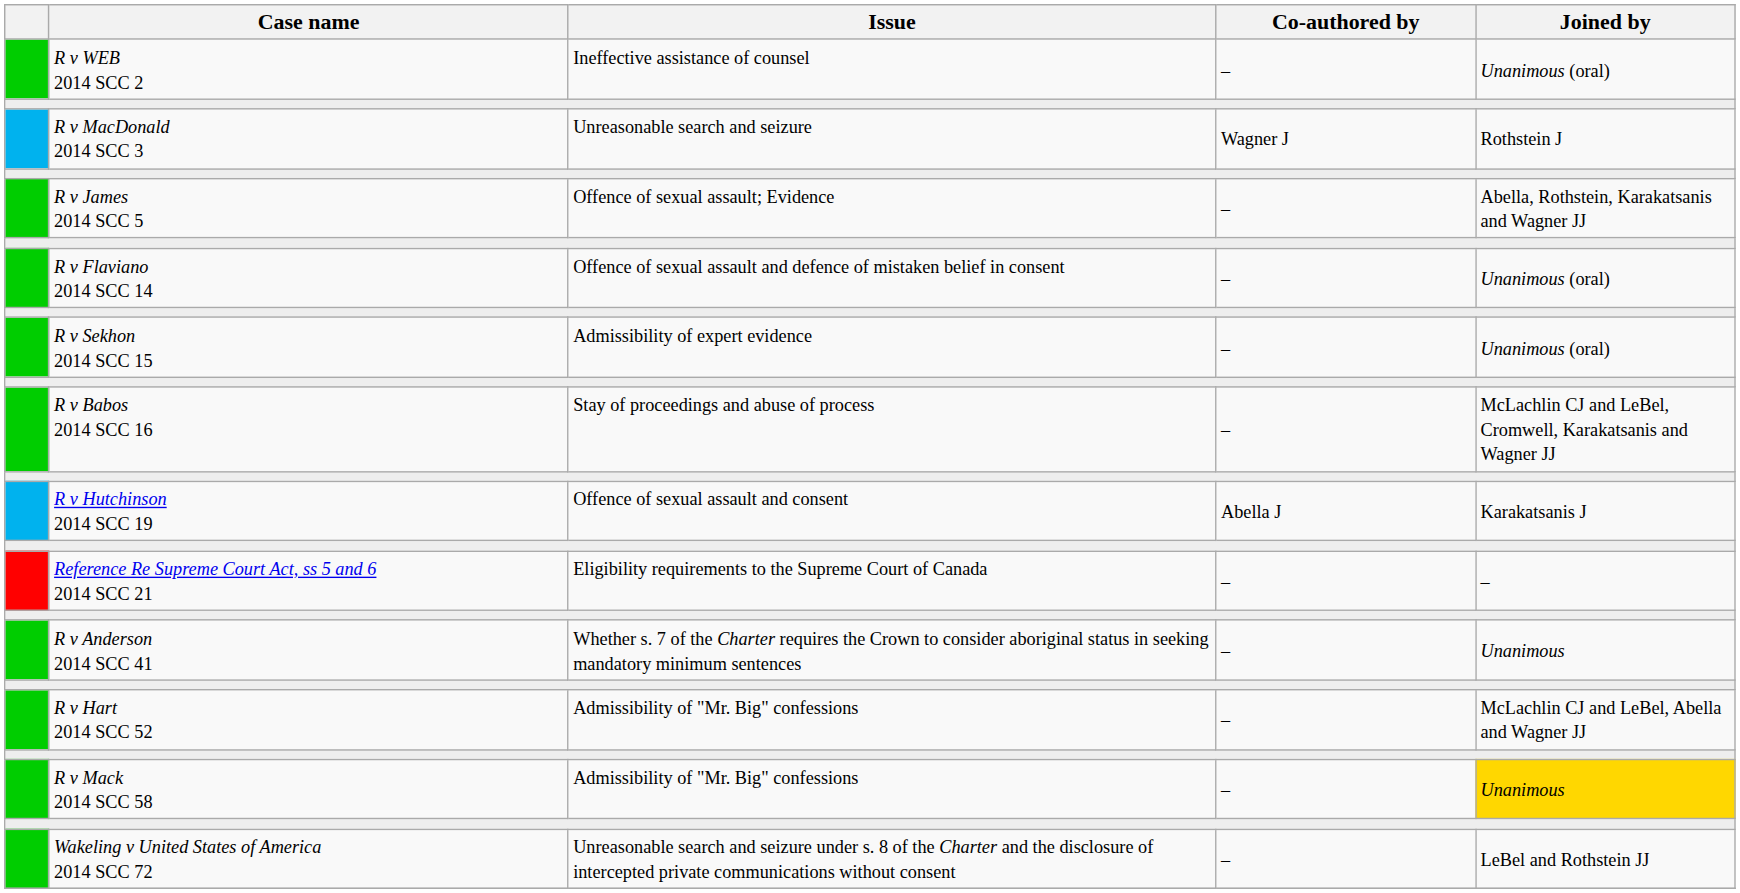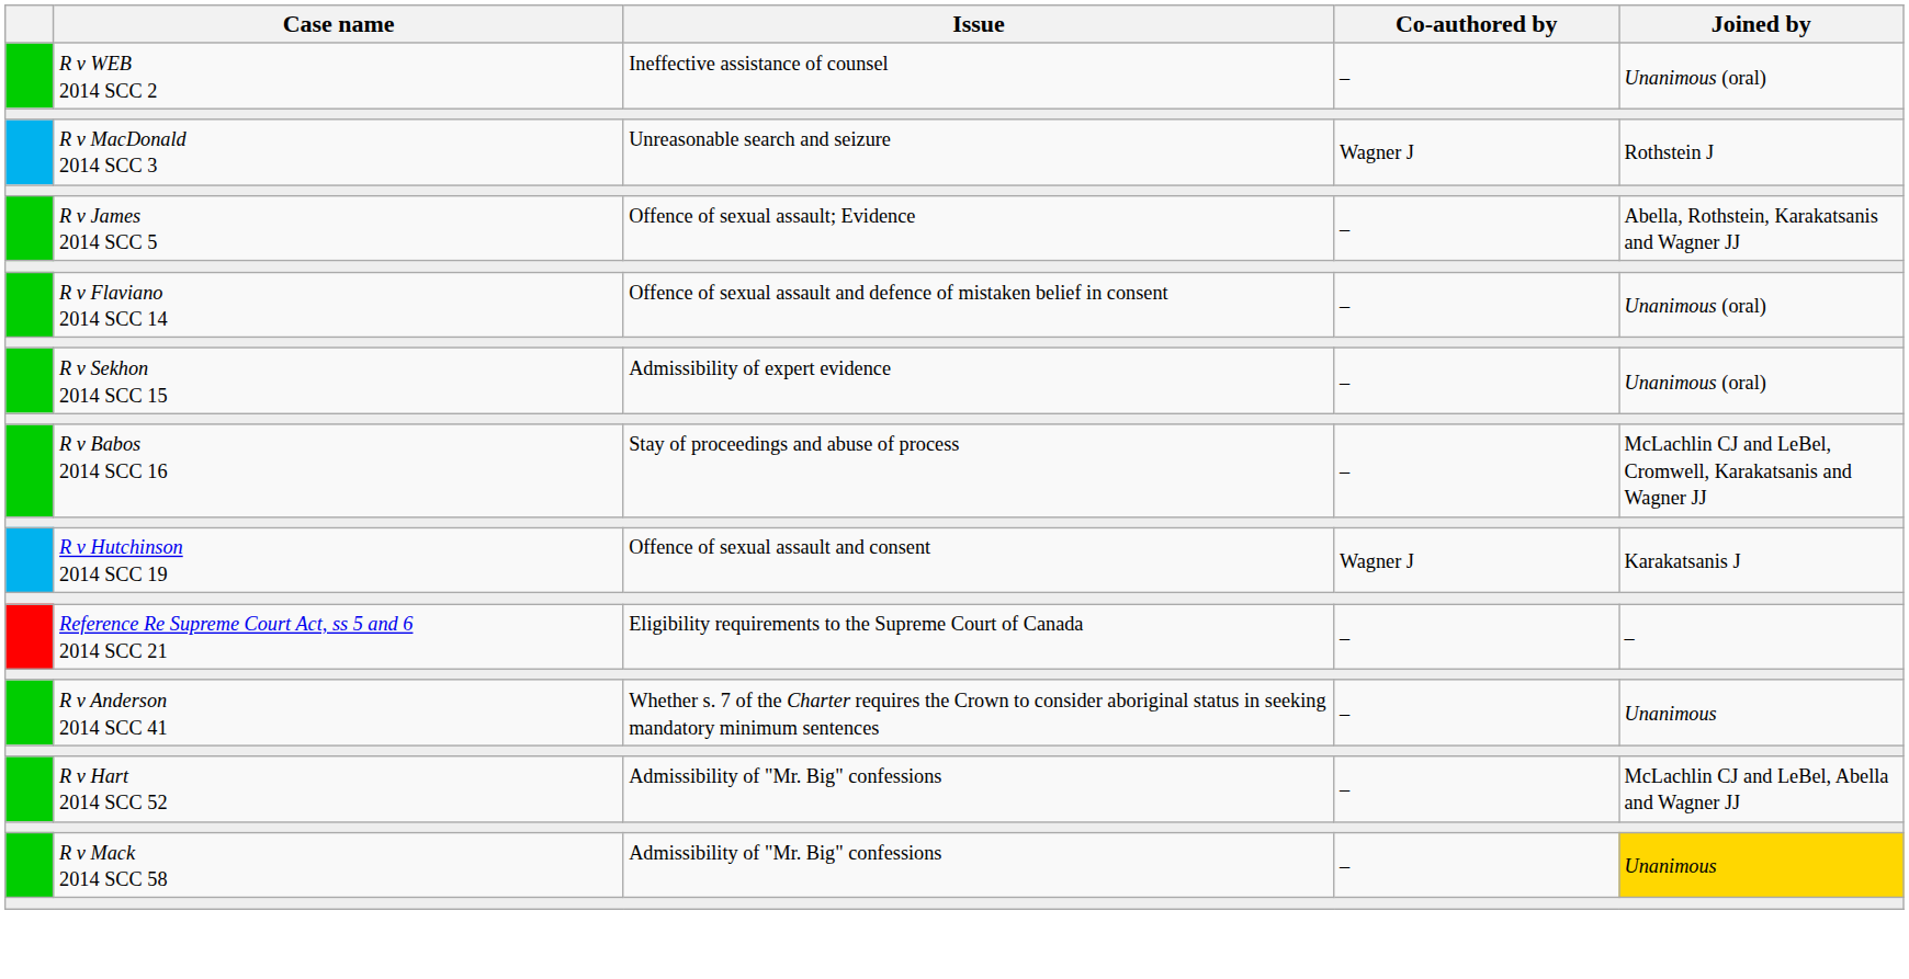 <table class="wikitable" width=100%>
 <tr bgcolor="#CCCCCC">
 <th width=25px></th>
 <th width=30%>Case name</th>
 <th>Issue</th>
 <th width=15%>Co-authored by</th>
 <th width=15%>Joined by</th>
 </tr>
 <tr>
 <td bgcolor="00cd00"></td>
 <td align=left valign=top><small><em>R v WEB</em><br> 2014 SCC 2 </small></td>
 <td valign=top><small> Ineffective assistance of counsel</small></td>
 <td><small> –</small></td>
 <td><small>  <em>Unanimous</em> (oral)</small></td>
 </tr>
 <tr>
 <td bgcolor=#EEEEEE colspan=5 valign=top><small></small></td>
 </tr>
 <tr>
 <td bgcolor="00B2EE"></td>
 <td align=left valign=top><small><em>R v MacDonald</em><br> 2014 SCC 3 </small></td>
 <td valign=top><small>Unreasonable search and seizure</small></td>
 <td><small> Wagner J</small></td>
 <td><small> Rothstein J</small></td>
 </tr>
 <tr>
 <td bgcolor=#EEEEEE colspan=5 valign=top><small></small></td>
 </tr>
 <tr>
 <td bgcolor="00cd00"></td>
 <td align=left valign=top><small><em>R v James</em><br> 2014 SCC 5 </small></td>
 <td valign=top><small>Offence of sexual assault; Evidence</small></td>
 <td><small> –</small></td>
 <td><small> Abella, Rothstein, Karakatsanis and Wagner JJ</small></td>
 </tr>
 <tr>
 <td bgcolor=#EEEEEE colspan=5 valign=top><small></small></td>
 </tr>
 <tr>
 <td bgcolor="00cd00"></td>
 <td align=left valign=top><small><em>R v Flaviano</em><br> 2014 SCC 14 </small></td>
 <td valign=top><small>Offence of sexual assault and defence of mistaken belief in consent</small></td>
 <td><small> –</small></td>
 <td><small> <em>Unanimous</em> (oral)</small></td>
 </tr>
 <tr>
 <td bgcolor=#EEEEEE colspan=5 valign=top><small></small></td>
 </tr>
 <tr>
 <td bgcolor="00cd00"></td>
 <td align=left valign=top><small><em>R v Sekhon</em><br> 2014 SCC 15 </small></td>
 <td valign=top><small>Admissibility of expert evidence</small></td>
 <td><small> –</small></td>
 <td><small> <em>Unanimous</em> (oral)</small></td>
 </tr>
 <tr>
 <td bgcolor=#EEEEEE colspan=5 valign=top><small></small></td>
 </tr>
 <tr>
 <td bgcolor="00cd00"></td>
 <td align=left valign=top><small><em>R v Babos</em><br> 2014 SCC 16 </small></td>
 <td valign=top><small>Stay of proceedings and abuse of process</small></td>
 <td><small> –</small></td>
 <td><small> McLachlin CJ and LeBel, Cromwell, Karakatsanis and Wagner JJ</small></td>
 </tr>
 <tr>
 <td bgcolor=#EEEEEE colspan=5 valign=top><small></small></td>
 </tr>
 <tr>
 <td bgcolor="00B2EE"></td>
 <td align=left valign=top><small><em><a href='#'>R v Hutchinson</a></em><br> 2014 SCC 19 </small></td>
 <td valign=top><small>Offence of sexual assault and consent</small></td>
-<td><small> Abella J</small></td>
+<td><small> Wagner J</small></td>
 <td><small> Karakatsanis J</small></td>
 </tr>
 <tr>
 <td bgcolor=#EEEEEE colspan=5 valign=top><small></small></td>
 </tr>
 <tr>
 <td bgcolor="red"></td>
 <td align=left valign=top><small><em><a href='#'>Reference Re Supreme Court Act, ss 5 and 6</a></em><br> 2014 SCC 21 </small></td>
 <td valign=top><small>Eligibility requirements to the Supreme Court of Canada</small></td>
 <td><small> –</small></td>
 <td><small> –</small></td>
 </tr>
 <tr>
 <td bgcolor=#EEEEEE colspan=5 valign=top><small></small></td>
 </tr>
 <tr>
 <td bgcolor="00cd00"></td>
 <td align=left valign=top><small><em>R v Anderson</em><br> 2014 SCC 41 </small></td>
 <td valign=top><small>Whether s. 7 of the <em>Charter</em> requires the Crown to consider aboriginal status in seeking mandatory minimum sentences</small></td>
 <td><small> –</small></td>
 <td><small> <em>Unanimous</em></small></td>
 </tr>
 <tr>
 <td bgcolor=#EEEEEE colspan=5 valign=top><small></small></td>
 </tr>
 <tr>
 <td bgcolor="00cd00"></td>
 <td align=left valign=top><small><em>R v Hart</em><br> 2014 SCC 52 </small></td>
 <td valign=top><small>Admissibility of "Mr. Big" confessions</small></td>
 <td><small> –</small></td>
 <td><small> McLachlin CJ and LeBel, Abella and Wagner JJ</small></td>
 </tr>
 <tr>
 <td bgcolor=#EEEEEE colspan=5 valign=top><small></small></td>
 </tr>
 <tr>
 <td bgcolor="00cd00"></td>
 <td align=left valign=top><small><em>R v Mack</em><br> 2014 SCC 58 </small></td>
 <td valign=top><small>Admissibility of "Mr. Big" confessions</small></td>
 <td><small> –</small></td>
 <td style="background: gold;"><small> <em>Unanimous</em></small></td>
 </tr>
 <tr>
 <td bgcolor=#EEEEEE colspan=5 valign=top><small></small></td>
 </tr>
 <tr>
-<td bgcolor="00cd00"></td>
-<td align=left valign=top><small><em>Wakeling v United States of America</em><br> 2014 SCC 72 </small></td>
-<td valign=top><small>Unreasonable search and seizure under s. 8 of the <em>Charter</em> and the disclosure of intercepted private communications without consent</small></td>
-<td><small> –</small></td>
-<td><small> LeBel and Rothstein JJ</small></td>
-</tr>
-<tr>
 </tr>
 </table>
